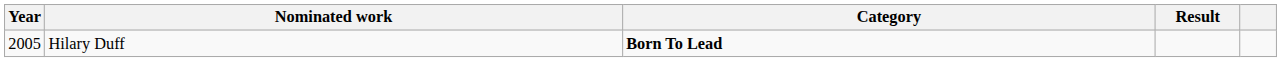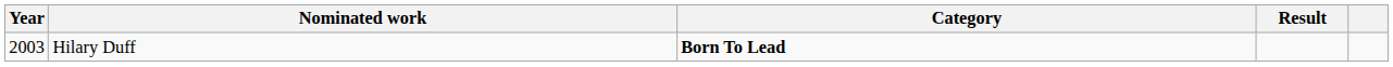 <table class="wikitable sortable">
 <tr>
 <th scope="col" style="width:1em;">Year</th>
 <th scope="col" style="width:39em;">Nominated work</th>
 <th scope="col" style="width:36em;">Category</th>
 <th scope="col" style="width:5em;">Result</th>
 <th scope="col" style="width:2em;" class="unsortable"></th>
 </tr>
 <tr>
-<td>2005</td>
+<td>2003</td>
 <td>Hilary Duff</td>
 <td Cosmo Girl Awards><strong>Born To Lead</strong></td>
 <td></td>
 <td style="text-align:center;"></td>
 </tr>
 </table>
